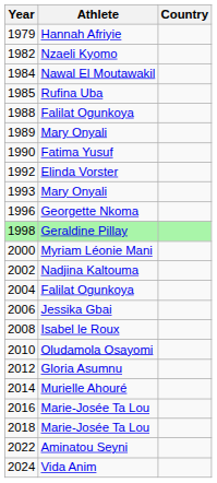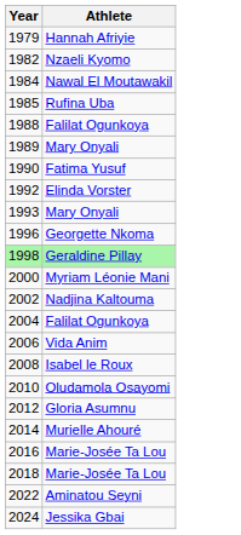 <table class="wikitable sortable">
 <tr>
 <th>Year</th>
 <th>Athlete</th>
-<th>Country</th>
 </tr>
 <tr>
 <td>1979</td>
 <td><a href='#'>Hannah Afriyie</a></td>
-<td></td>
 </tr>
 <tr>
 <td>1982</td>
 <td><a href='#'>Nzaeli Kyomo</a></td>
-<td></td>
 </tr>
 <tr>
 <td>1984</td>
 <td><a href='#'>Nawal El Moutawakil</a></td>
-<td></td>
 </tr>
 <tr>
 <td>1985</td>
 <td><a href='#'>Rufina Uba</a></td>
-<td></td>
 </tr>
 <tr>
 <td>1988</td>
 <td><a href='#'>Falilat Ogunkoya</a></td>
-<td></td>
 </tr>
 <tr>
 <td>1989</td>
 <td><a href='#'>Mary Onyali</a></td>
-<td></td>
 </tr>
 <tr>
 <td>1990</td>
 <td><a href='#'>Fatima Yusuf</a></td>
-<td></td>
 </tr>
 <tr>
 <td>1992</td>
 <td><a href='#'>Elinda Vorster</a></td>
-<td></td>
 </tr>
 <tr>
 <td>1993</td>
 <td><a href='#'>Mary Onyali</a></td>
-<td></td>
 </tr>
 <tr>
 <td>1996</td>
 <td><a href='#'>Georgette Nkoma</a></td>
-<td></td>
 </tr>
 <tr bgcolor=#A9F5A9>
 <td>1998</td>
 <td><a href='#'>Geraldine Pillay</a></td>
-<td></td>
 </tr>
 <tr>
 <td>2000</td>
 <td><a href='#'>Myriam Léonie Mani</a></td>
-<td></td>
 </tr>
 <tr>
 <td>2002</td>
 <td><a href='#'>Nadjina Kaltouma</a></td>
-<td></td>
 </tr>
 <tr>
 <td>2004</td>
 <td><a href='#'>Falilat Ogunkoya</a></td>
-<td></td>
 </tr>
 <tr>
 <td>2006</td>
-<td><a href='#'>Jessika Gbai</a></td>
-<td></td>
+<td><a href='#'>Vida Anim</a></td>
 </tr>
 <tr>
 <td>2008</td>
 <td><a href='#'>Isabel le Roux</a></td>
-<td></td>
 </tr>
 <tr>
 <td>2010</td>
 <td><a href='#'>Oludamola Osayomi</a></td>
-<td></td>
 </tr>
 <tr>
 <td>2012</td>
 <td><a href='#'>Gloria Asumnu</a></td>
-<td></td>
 </tr>
 <tr>
 <td>2014</td>
 <td><a href='#'>Murielle Ahouré</a></td>
-<td></td>
 </tr>
 <tr>
 <td>2016</td>
 <td><a href='#'>Marie-Josée Ta Lou</a></td>
-<td></td>
 </tr>
 <tr>
 <td>2018</td>
 <td><a href='#'>Marie-Josée Ta Lou</a></td>
-<td></td>
 </tr>
 <tr>
 <td>2022</td>
 <td><a href='#'>Aminatou Seyni</a></td>
-<td></td>
 </tr>
 <tr>
 <td>2024</td>
-<td><a href='#'>Vida Anim</a></td>
-<td></td>
+<td><a href='#'>Jessika Gbai</a></td>
 </tr>
 </table>
